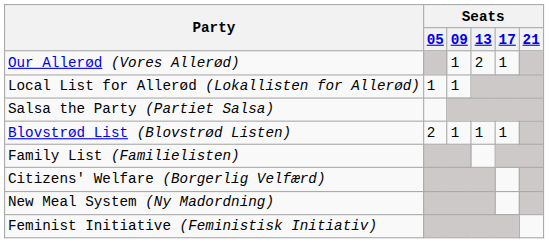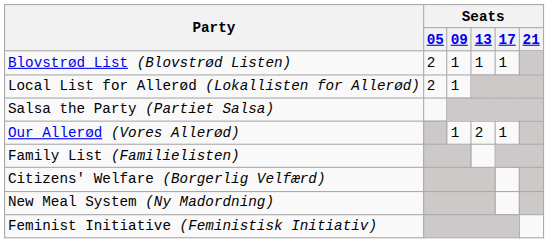 <table class="wikitable">
 <tr>
 <th rowspan=2>Party</th>
 <th colspan=5>Seats</th>
 </tr>
 <tr>
 <th><a href='#'>05</a></th>
 <th><a href='#'>09</a></th>
 <th><a href='#'>13</a></th>
 <th><a href='#'>17</a></th>
 <th><a href='#'>21</a></th>
 </tr>
 <tr>
-<td><a href='#'>Our Allerød</a> <em>(Vores Allerød)</em></td>
-<td style="background:#CDC9C9;"></td>
+<td><a href='#'>Blovstrød List</a> <em>(Blovstrød Listen)</em></td>
+<td>2</td>
 <td>1</td>
-<td>2</td>
+<td>1</td>
 <td>1</td>
 <td style="background:#CDC9C9;"></td>
 </tr>
 <tr>
 <td>Local List for Allerød <em>(Lokallisten for Allerød)</em></td>
-<td>1</td>
+<td>2</td>
 <td>1</td>
 <td style="background:#CDC9C9;" colspan=3></td>
 </tr>
 <tr>
 <td>Salsa the Party <em>(Partiet Salsa)</em></td>
 <td></td>
 <td style="background:#CDC9C9;" colspan=4></td>
 </tr>
 <tr>
-<td><a href='#'>Blovstrød List</a> <em>(Blovstrød Listen)</em></td>
+<td><a href='#'>Our Allerød</a> <em>(Vores Allerød)</em></td>
+<td style="background:#CDC9C9;"></td>
+<td>1</td>
 <td>2</td>
-<td>1</td>
-<td>1</td>
 <td>1</td>
 <td style="background:#CDC9C9;"></td>
 </tr>
 <tr>
 <td>Family List <em>(Familielisten)</em></td>
 <td style="background:#CDC9C9;" colspan=2></td>
 <td></td>
 <td style="background:#CDC9C9;" colspan=2></td>
 </tr>
 <tr>
 <td>Citizens' Welfare <em>(Borgerlig Velfærd)</em></td>
 <td style="background:#CDC9C9;" colspan=3></td>
 <td></td>
 <td style="background:#CDC9C9;"></td>
 </tr>
 <tr>
 <td>New Meal System <em>(Ny Madordning)</em></td>
 <td style="background:#CDC9C9;" colspan=3></td>
 <td></td>
 <td style="background:#CDC9C9;"></td>
 </tr>
 <tr>
 <td>Feminist Initiative <em>(Feministisk Initiativ)</em></td>
 <td style="background:#CDC9C9;" colspan=4></td>
 <td></td>
 </tr>
 </table>
